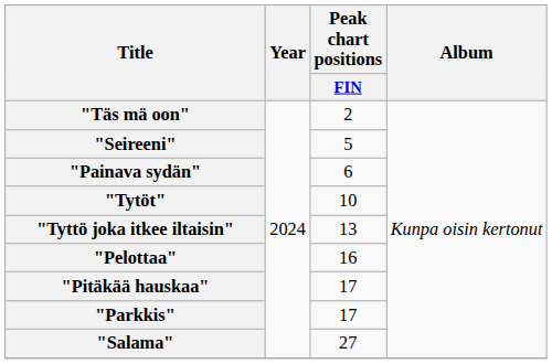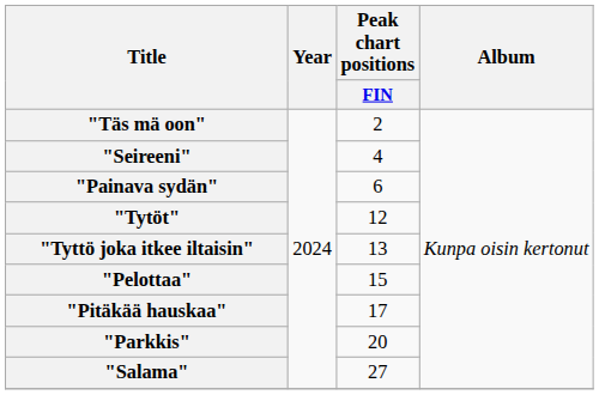 <table class="wikitable plainrowheaders" style="text-align:center;">
 <tr>
 <th scope="col" rowspan="2" style="width:14em;">Title</th>
 <th scope="col" rowspan="2" style="width:1em;">Year</th>
 <th scope="col" colspan="1">Peak chart positions</th>
 <th scope="col" rowspan="2">Album</th>
 </tr>
 <tr>
 <th scope="col" style="width:3em;font-size:90%;"><a href='#'>FIN</a><br></th>
 </tr>
 <tr>
 <th scope="row">"Täs mä oon"</th>
 <td rowspan="9">2024</td>
 <td>2</td>
 <td rowspan=9><em>Kunpa oisin kertonut</em></td>
 </tr>
 <tr>
 <th scope="row">"Seireeni"</th>
-<td>5</td>
+<td>4</td>
 </tr>
 <tr>
 <th scope="row">"Painava sydän"</th>
 <td>6</td>
 </tr>
 <tr>
 <th scope="row">"Tytöt"</th>
-<td>10</td>
+<td>12</td>
 </tr>
 <tr>
 <th scope="row">"Tyttö joka itkee iltaisin"</th>
 <td>13</td>
 </tr>
 <tr>
 <th scope="row">"Pelottaa"</th>
-<td>16</td>
+<td>15</td>
 </tr>
 <tr>
 <th scope="row">"Pitäkää hauskaa"</th>
 <td>17</td>
 </tr>
 <tr>
 <th scope="row">"Parkkis"</th>
-<td>17</td>
+<td>20</td>
 </tr>
 <tr>
 <th scope="row">"Salama"</th>
 <td>27</td>
 </tr>
 <tr>
 </tr>
 </table>
